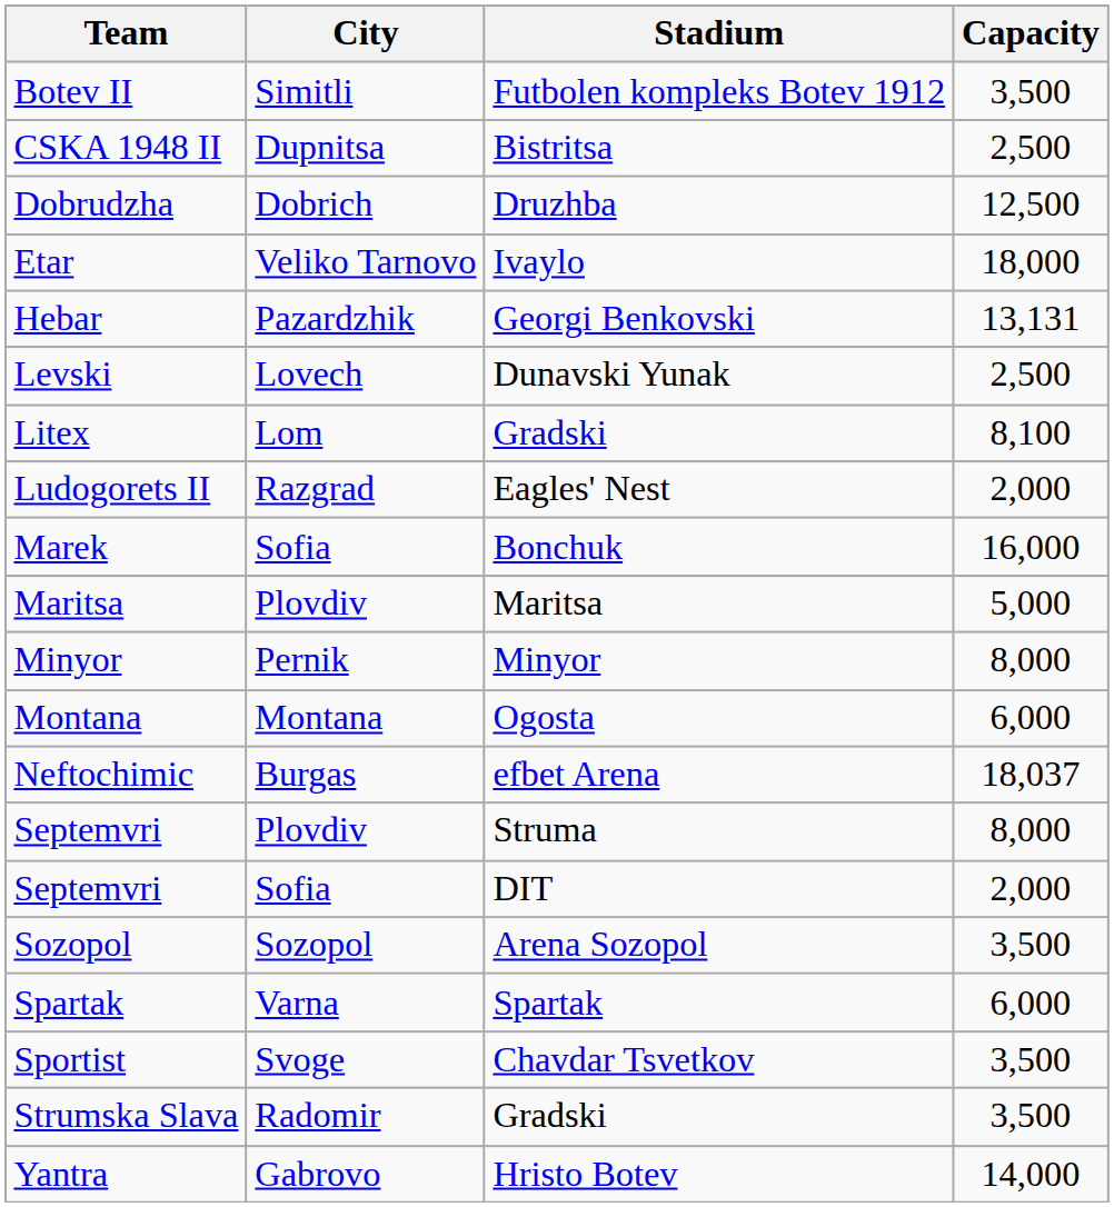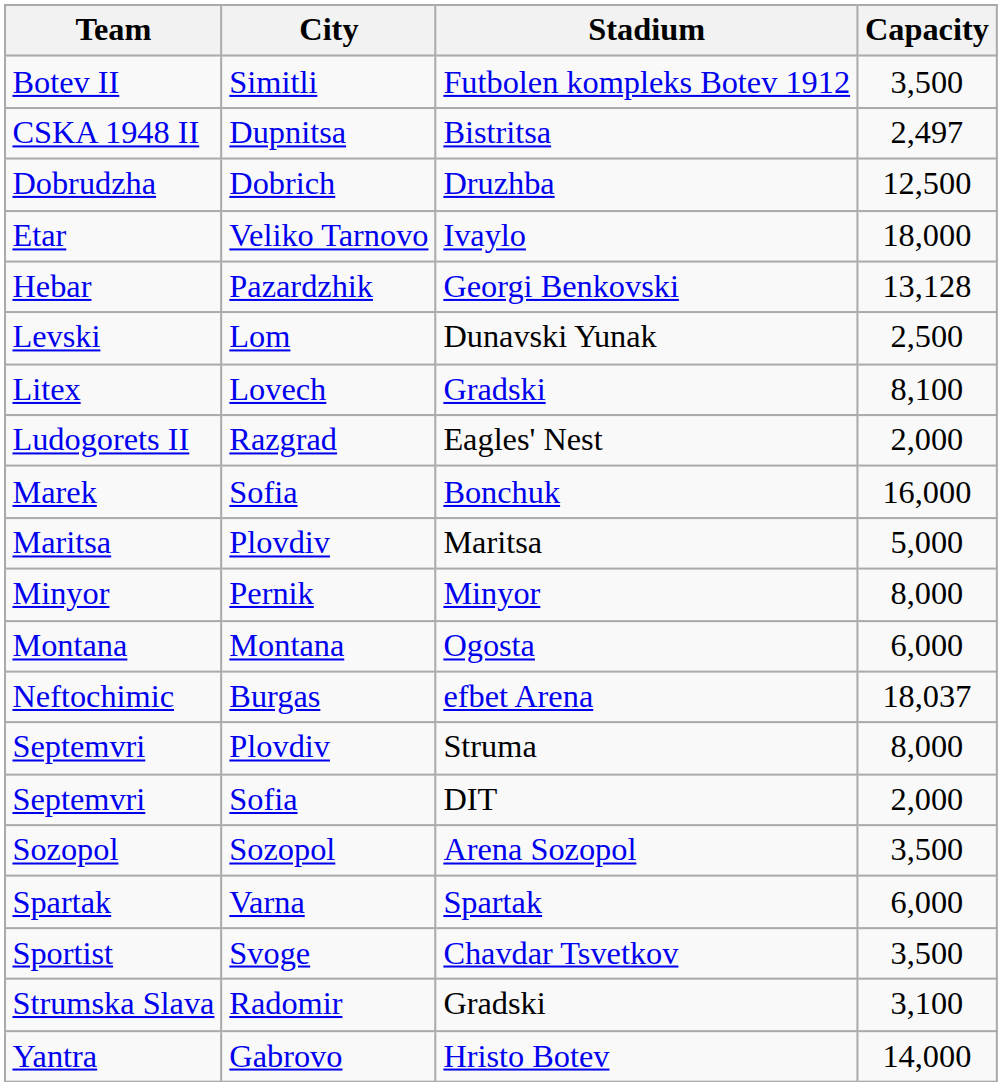 <table class="wikitable sortable">
 <tr>
 <th>Team</th>
 <th>City</th>
 <th>Stadium</th>
 <th>Capacity</th>
 </tr>
 <tr>
 <td><a href='#'>Botev II</a></td>
 <td><a href='#'>Simitli</a></td>
 <td><a href='#'>Futbolen kompleks Botev 1912</a></td>
 <td align=center>3,500</td>
 </tr>
 <tr>
 <td><a href='#'>CSKA 1948 II</a></td>
 <td><a href='#'>Dupnitsa</a></td>
 <td><a href='#'>Bistritsa</a></td>
-<td align=center>2,500</td>
+<td align=center>2,497</td>
 </tr>
 <tr>
 <td><a href='#'>Dobrudzha</a></td>
 <td><a href='#'>Dobrich</a></td>
 <td><a href='#'>Druzhba</a></td>
 <td align=center>12,500</td>
 </tr>
 <tr>
 <td><a href='#'>Etar</a></td>
 <td><a href='#'>Veliko Tarnovo</a></td>
 <td><a href='#'>Ivaylo</a></td>
 <td align=center>18,000</td>
 </tr>
 <tr>
 <td><a href='#'>Hebar</a></td>
 <td><a href='#'>Pazardzhik</a></td>
 <td><a href='#'>Georgi Benkovski</a></td>
-<td align=center>13,131</td>
+<td align=center>13,128</td>
 </tr>
 <tr>
 <td><a href='#'>Levski</a></td>
-<td><a href='#'>Lovech</a></td>
+<td><a href='#'>Lom</a></td>
 <td>Dunavski Yunak</td>
 <td align=center>2,500</td>
 </tr>
 <tr>
 <td><a href='#'>Litex</a></td>
-<td><a href='#'>Lom</a></td>
+<td><a href='#'>Lovech</a></td>
 <td><a href='#'>Gradski</a></td>
 <td align=center>8,100</td>
 </tr>
 <tr>
 <td><a href='#'>Ludogorets II</a></td>
 <td><a href='#'>Razgrad</a></td>
 <td>Eagles' Nest</td>
 <td align="center">2,000</td>
 </tr>
 <tr>
 <td><a href='#'>Marek</a></td>
 <td><a href='#'>Sofia</a></td>
 <td><a href='#'>Bonchuk</a></td>
 <td align="center">16,000</td>
 </tr>
 <tr>
 <td><a href='#'>Maritsa</a></td>
 <td><a href='#'>Plovdiv</a></td>
 <td>Maritsa</td>
 <td align="center">5,000</td>
 </tr>
 <tr>
 <td><a href='#'>Minyor</a></td>
 <td><a href='#'>Pernik</a></td>
 <td><a href='#'>Minyor</a></td>
 <td align="center">8,000</td>
 </tr>
 <tr>
 <td><a href='#'>Montana</a></td>
 <td><a href='#'>Montana</a></td>
 <td><a href='#'>Ogosta</a></td>
 <td align="center">6,000</td>
 </tr>
 <tr>
 <td><a href='#'>Neftochimic</a></td>
 <td><a href='#'>Burgas</a></td>
 <td><a href='#'>efbet Arena</a></td>
 <td align="center">18,037</td>
 </tr>
 <tr>
 <td><a href='#'>Septemvri</a></td>
 <td><a href='#'>Plovdiv</a></td>
 <td>Struma</td>
 <td align=center>8,000</td>
 </tr>
 <tr>
 <td><a href='#'>Septemvri</a></td>
 <td><a href='#'>Sofia</a></td>
 <td>DIT</td>
 <td align=center>2,000</td>
 </tr>
 <tr>
 <td><a href='#'>Sozopol</a></td>
 <td><a href='#'>Sozopol</a></td>
 <td><a href='#'>Arena Sozopol</a></td>
 <td align=center>3,500</td>
 </tr>
 <tr>
 <td><a href='#'>Spartak</a></td>
 <td><a href='#'>Varna</a></td>
 <td><a href='#'>Spartak</a></td>
 <td align=center>6,000</td>
 </tr>
 <tr>
 <td><a href='#'>Sportist</a></td>
 <td><a href='#'>Svoge</a></td>
 <td><a href='#'>Chavdar Tsvetkov</a></td>
 <td align=center>3,500</td>
 </tr>
 <tr>
 <td><a href='#'>Strumska Slava</a></td>
 <td><a href='#'>Radomir</a></td>
 <td>Gradski</td>
-<td align=center>3,500</td>
+<td align=center>3,100</td>
 </tr>
 <tr>
 <td><a href='#'>Yantra</a></td>
 <td><a href='#'>Gabrovo</a></td>
 <td><a href='#'>Hristo Botev</a></td>
 <td align=center>14,000</td>
 </tr>
 </table>
